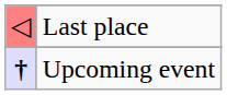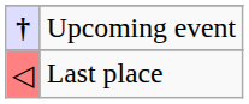 <table class="wikitable">
 <tr>
+</tr>
+<tr>
+</tr>
+<tr>
+<td style="text-align:center; background-color:#DDF;"><strong>†</strong></td>
+<td>Upcoming event</td>
 </tr>
 <tr>
 </tr>
 <tr>
 <td style="text-align:center; background-color:#FE8080;">◁</td>
 <td>Last place</td>
 </tr>
-<tr>
-</tr>
-<tr>
-<td style="text-align:center; background-color:#DDF;"><strong>†</strong></td>
-<td>Upcoming event</td>
-</tr>
 </table>
